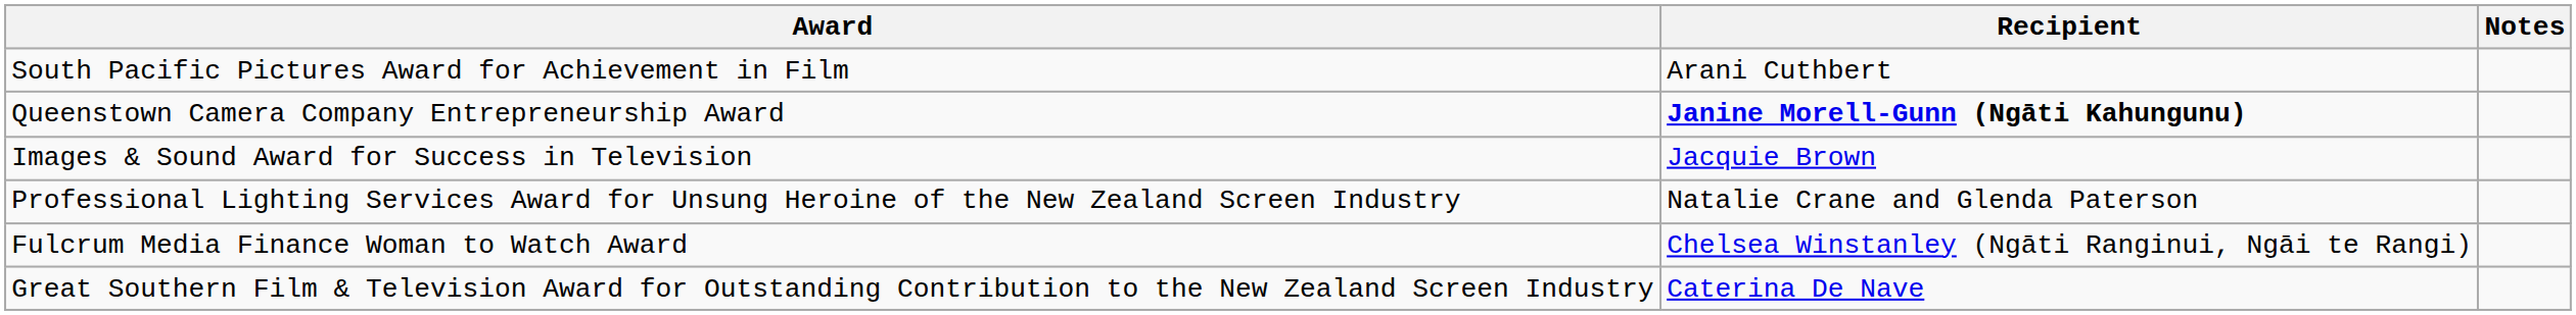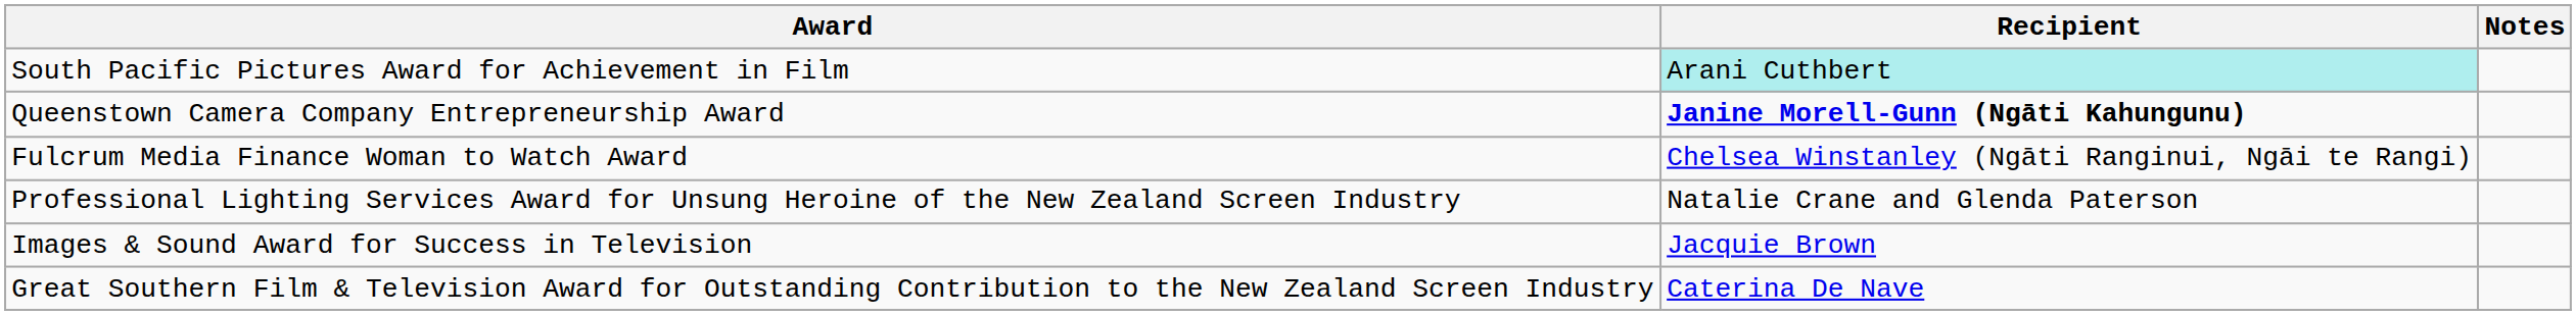 <table class="wikitable">
 <tr>
 <th>Award</th>
 <th>Recipient</th>
 <th>Notes</th>
 </tr>
 <tr>
 <td>South Pacific Pictures Award for Achievement in Film</td>
-<td>Arani Cuthbert</td>
+<td style="background: paleturquoise;">Arani Cuthbert</td>
 <td></td>
 </tr>
 <tr>
 <td>Queenstown Camera Company Entrepreneurship Award</td>
 <td><strong><a href='#'>Janine Morell-Gunn</a> (Ngāti Kahungunu)</strong></td>
 <td></td>
 </tr>
 <tr>
-<td>Images & Sound Award for Success in Television</td>
-<td><a href='#'>Jacquie Brown</a></td>
+<td>Fulcrum Media Finance Woman to Watch Award</td>
+<td><a href='#'>Chelsea Winstanley</a> (Ngāti Ranginui, Ngāi te Rangi)</td>
 <td></td>
 </tr>
 <tr>
 <td>Professional Lighting Services Award for Unsung Heroine of the New Zealand Screen Industry</td>
 <td>Natalie Crane and Glenda Paterson</td>
 <td></td>
 </tr>
 <tr>
-<td>Fulcrum Media Finance Woman to Watch Award</td>
-<td><a href='#'>Chelsea Winstanley</a> (Ngāti Ranginui, Ngāi te Rangi)</td>
+<td>Images & Sound Award for Success in Television</td>
+<td><a href='#'>Jacquie Brown</a></td>
 <td></td>
 </tr>
 <tr>
 <td>Great Southern Film & Television Award for Outstanding Contribution to the New Zealand Screen Industry</td>
 <td><a href='#'>Caterina De Nave</a></td>
 <td></td>
 </tr>
 </table>
